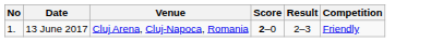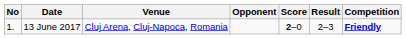 <table class="wikitable" style="font-size:85%;">
 <tr>
 <th>No</th>
 <th>Date</th>
 <th>Venue</th>
+<th>Opponent</th>
 <th>Score</th>
 <th>Result</th>
 <th>Competition</th>
 </tr>
 <tr>
 <td>1.</td>
 <td>13 June 2017</td>
 <td><a href='#'>Cluj Arena</a>, <a href='#'>Cluj-Napoca</a>, <a href='#'>Romania</a></td>
+<td></td>
 <td align=center><strong>2</strong>–0</td>
 <td align=center>2–3</td>
-<td><a href='#'>Friendly</a></td>
+<td><strong><a href='#'>Friendly</a></strong></td>
 </tr>
 </table>
